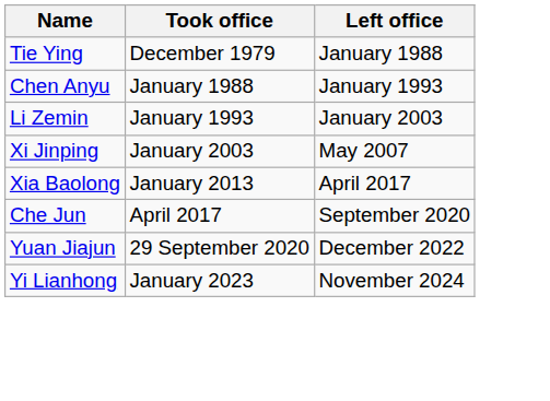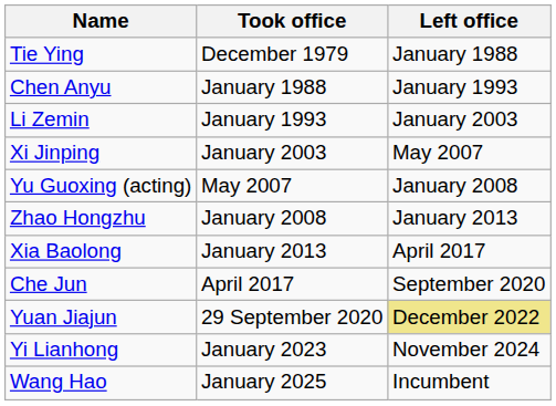 <table class="wikitable">
 <tr>
 <th>Name</th>
 <th>Took office</th>
 <th>Left office</th>
 </tr>
 <tr>
 <td><a href='#'>Tie Ying</a></td>
 <td>December 1979</td>
 <td>January 1988</td>
 </tr>
 <tr>
 <td><a href='#'>Chen Anyu</a></td>
 <td>January 1988</td>
 <td>January 1993</td>
 </tr>
 <tr>
 <td><a href='#'>Li Zemin</a></td>
 <td>January 1993</td>
 <td>January 2003</td>
 </tr>
 <tr>
 <td><a href='#'>Xi Jinping</a></td>
 <td>January 2003</td>
 <td>May 2007</td>
 </tr>
 <tr>
+<td><a href='#'>Yu Guoxing</a> (acting)</td>
+<td>May 2007</td>
+<td>January 2008</td>
+</tr>
+<tr>
+<td><a href='#'>Zhao Hongzhu</a></td>
+<td>January 2008</td>
+<td>January 2013</td>
+</tr>
+<tr>
 <td><a href='#'>Xia Baolong</a></td>
 <td>January 2013</td>
 <td>April 2017</td>
 </tr>
 <tr>
 <td><a href='#'>Che Jun</a></td>
 <td>April 2017</td>
 <td>September 2020</td>
 </tr>
 <tr>
 <td><a href='#'>Yuan Jiajun</a></td>
 <td>29 September 2020</td>
-<td>December 2022</td>
+<td style="background: khaki;">December 2022</td>
 </tr>
 <tr>
 <td><a href='#'>Yi Lianhong</a></td>
 <td>January 2023</td>
 <td>November 2024</td>
 </tr>
+<tr>
+<td><a href='#'>Wang Hao</a></td>
+<td>January 2025</td>
+<td>Incumbent</td>
+</tr>
 </table>
